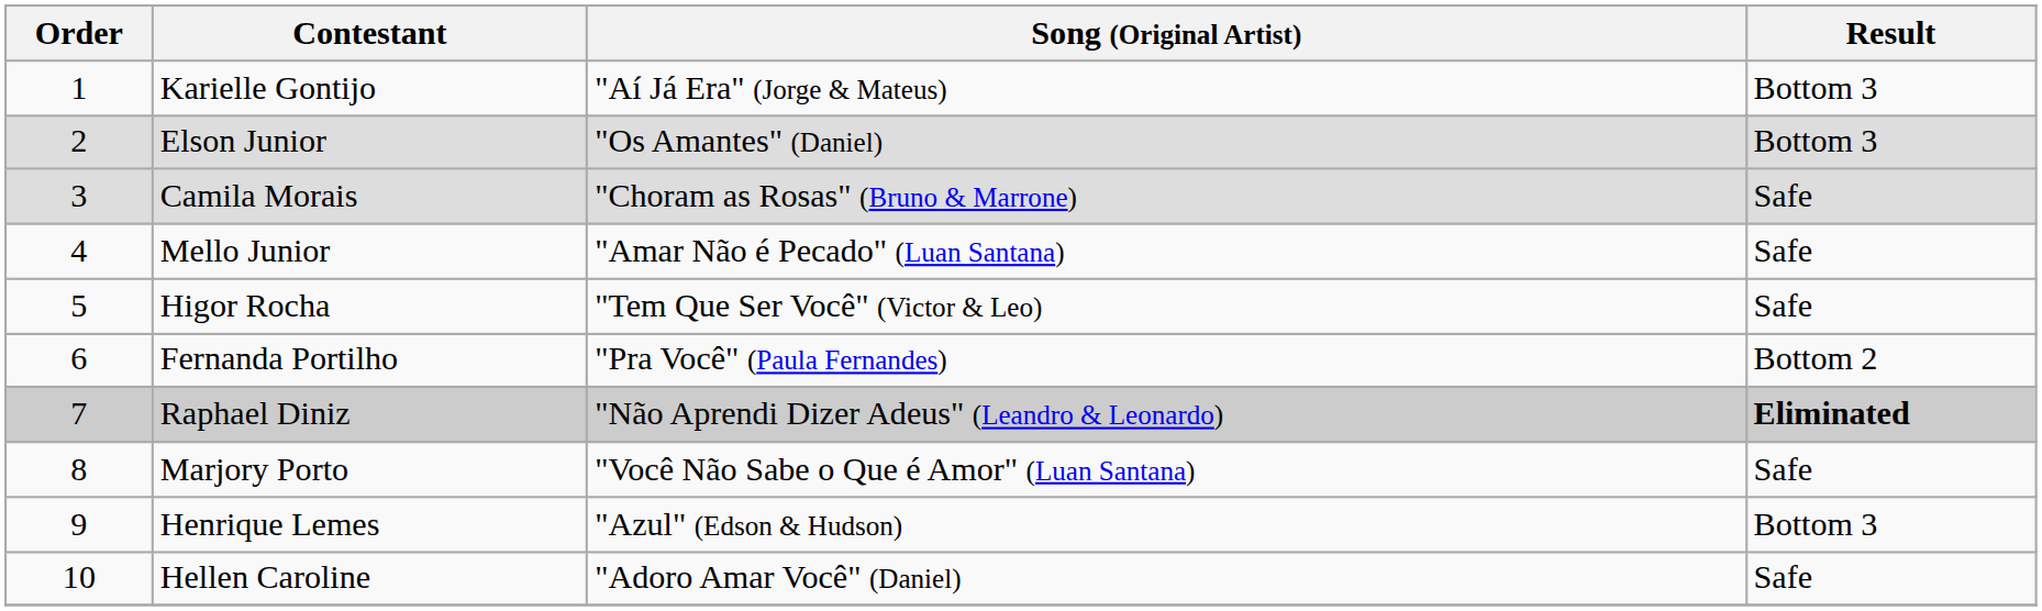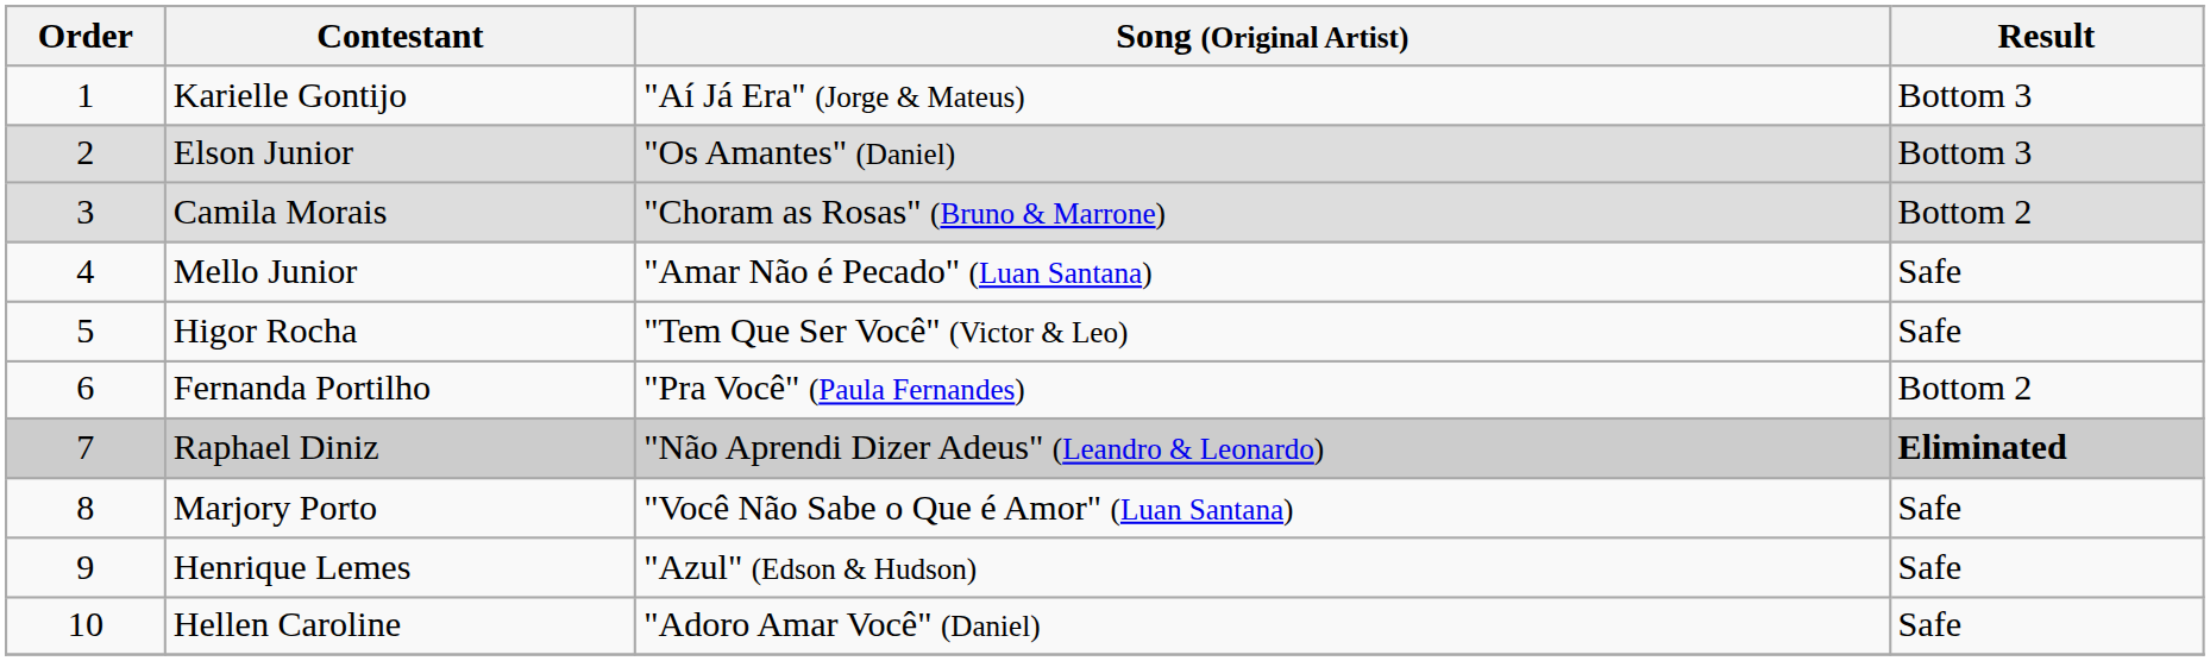 <table class="wikitable" style="font-size:90%; width:70%; text-align: left;">
 <tr>
 <th width="05%">Order</th>
 <th width="15%">Contestant</th>
 <th width="40%">Song <small>(Original Artist)</small></th>
 <th width="10%">Result</th>
 </tr>
 <tr>
 <td style="text-align:center;">1</td>
 <td>Karielle Gontijo</td>
 <td>"Aí Já Era" <small>(Jorge & Mateus)</small></td>
 <td>Bottom 3</td>
 </tr>
 <tr style="background:#DDDDDD;">
 <td style="text-align:center;">2</td>
 <td>Elson Junior</td>
 <td>"Os Amantes" <small>(Daniel)</small></td>
 <td>Bottom 3</td>
 </tr>
 <tr style="background:#DDDDDD;">
 <td style="text-align:center;">3</td>
 <td>Camila Morais</td>
 <td>"Choram as Rosas" <small>(<a href='#'>Bruno & Marrone</a>)</small></td>
-<td>Safe</td>
+<td>Bottom 2</td>
 </tr>
 <tr>
 <td style="text-align:center;">4</td>
 <td>Mello Junior</td>
 <td>"Amar Não é Pecado" <small>(<a href='#'>Luan Santana</a>)</small></td>
 <td>Safe</td>
 </tr>
 <tr>
 <td style="text-align:center;">5</td>
 <td>Higor Rocha</td>
 <td>"Tem Que Ser Você" <small>(Victor & Leo)</small></td>
 <td>Safe</td>
 </tr>
 <tr>
 <td style="text-align:center;">6</td>
 <td>Fernanda Portilho</td>
 <td>"Pra Você" <small>(<a href='#'>Paula Fernandes</a>)</small></td>
 <td>Bottom 2</td>
 </tr>
 <tr style="background:#CCCCCC;">
 <td style="text-align:center;">7</td>
 <td>Raphael Diniz</td>
 <td>"Não Aprendi Dizer Adeus" <small>(<a href='#'>Leandro & Leonardo</a>)</small></td>
 <td><strong>Eliminated</strong></td>
 </tr>
 <tr>
 <td style="text-align:center;">8</td>
 <td>Marjory Porto</td>
 <td>"Você Não Sabe o Que é Amor" <small>(<a href='#'>Luan Santana</a>)</small></td>
 <td>Safe</td>
 </tr>
 <tr>
 <td style="text-align:center;">9</td>
 <td>Henrique Lemes</td>
 <td>"Azul" <small>(Edson & Hudson)</small></td>
-<td>Bottom 3</td>
+<td>Safe</td>
 </tr>
 <tr>
 <td style="text-align:center;">10</td>
 <td>Hellen Caroline</td>
 <td>"Adoro Amar Você" <small>(Daniel)</small></td>
 <td>Safe</td>
 </tr>
 <tr>
 </tr>
 </table>
